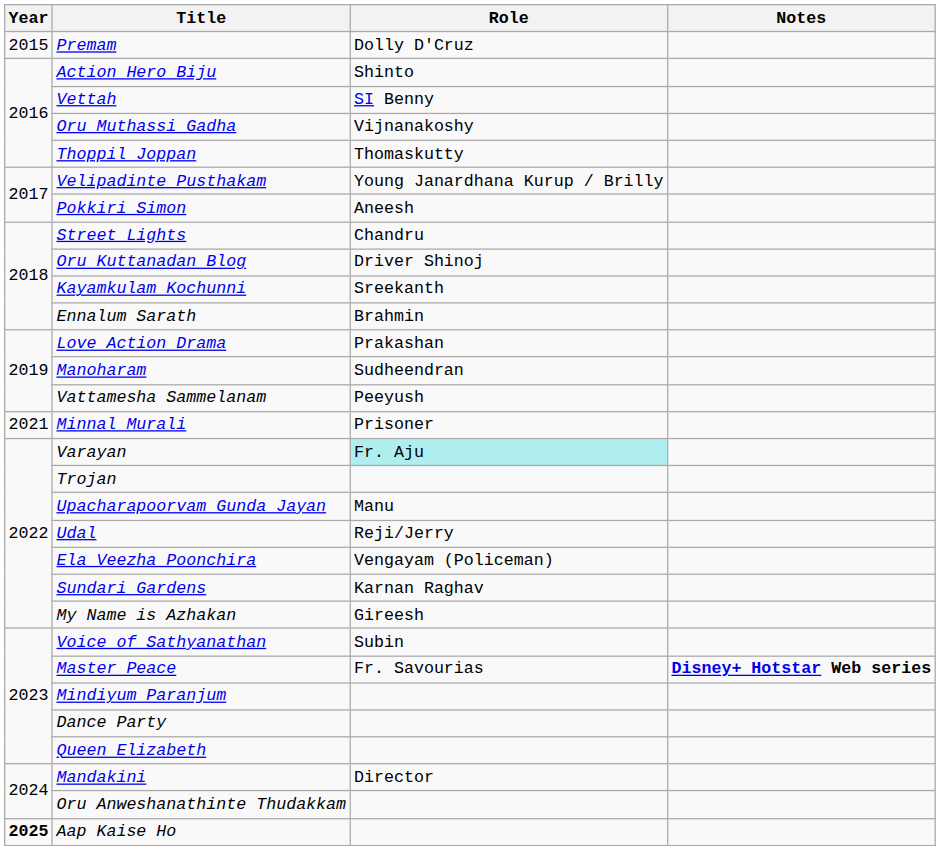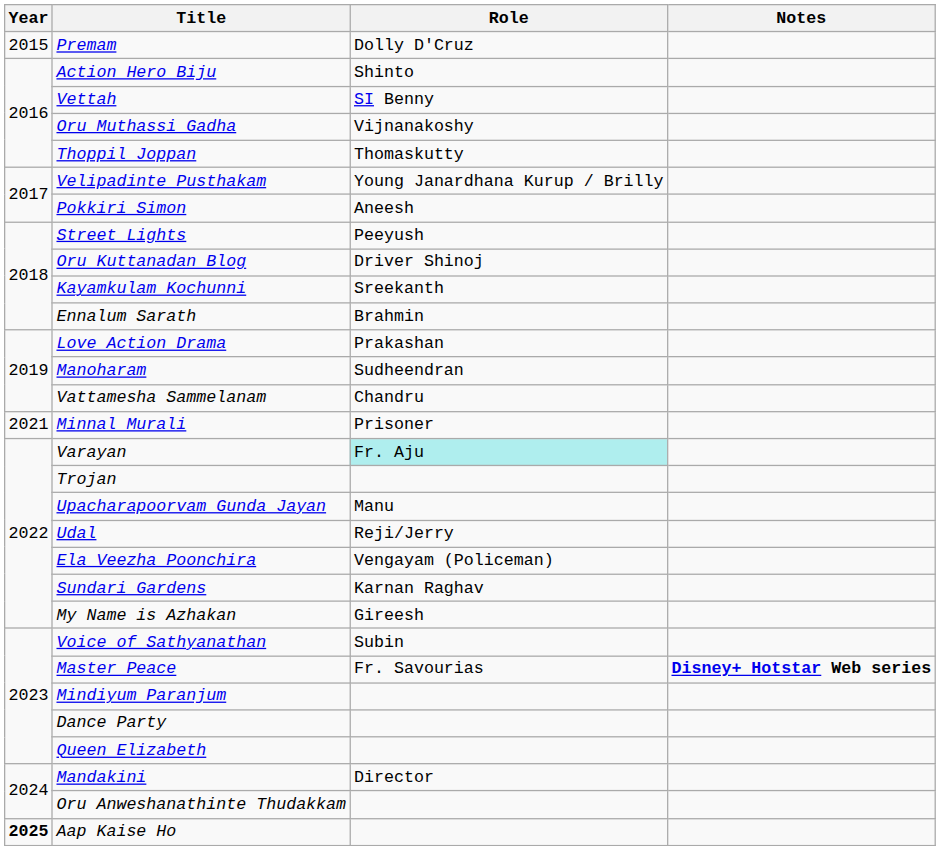 <table class="wikitable sortable">
 <tr>
 <th>Year</th>
 <th>Title</th>
 <th>Role</th>
 <th class="unsortable">Notes</th>
 </tr>
 <tr>
 <td>2015</td>
 <td><em><a href='#'>Premam</a></em></td>
 <td>Dolly D'Cruz</td>
 <td></td>
 </tr>
 <tr>
 <td rowspan=4>2016</td>
 <td><em><a href='#'>Action Hero Biju</a></em></td>
 <td>Shinto</td>
 <td></td>
 </tr>
 <tr>
 <td><em><a href='#'>Vettah</a></em></td>
 <td><a href='#'>SI</a> Benny</td>
 <td></td>
 </tr>
 <tr>
 <td><em><a href='#'>Oru Muthassi Gadha</a></em></td>
 <td>Vijnanakoshy</td>
 <td></td>
 </tr>
 <tr>
 <td><em><a href='#'>Thoppil Joppan</a></em></td>
 <td>Thomaskutty</td>
 <td></td>
 </tr>
 <tr>
 <td Rowspan=2>2017</td>
 <td><em><a href='#'>Velipadinte Pusthakam</a></em></td>
 <td>Young Janardhana Kurup / Brilly</td>
 <td></td>
 </tr>
 <tr>
 <td><em><a href='#'>Pokkiri Simon</a></em></td>
 <td>Aneesh</td>
 <td></td>
 </tr>
 <tr>
 <td Rowspan=4>2018</td>
 <td><em><a href='#'>Street Lights</a></em></td>
-<td>Chandru</td>
+<td>Peeyush</td>
 <td></td>
 </tr>
 <tr>
 <td><em><a href='#'>Oru Kuttanadan Blog</a></em></td>
 <td>Driver Shinoj</td>
 <td></td>
 </tr>
 <tr>
 <td><em><a href='#'>Kayamkulam Kochunni</a></em></td>
 <td>Sreekanth</td>
 <td></td>
 </tr>
 <tr>
 <td><em>Ennalum Sarath</em></td>
 <td>Brahmin</td>
 <td></td>
 </tr>
 <tr>
 <td Rowspan=3>2019</td>
 <td><em><a href='#'>Love Action Drama</a></em></td>
 <td>Prakashan</td>
 <td></td>
 </tr>
 <tr>
 <td><em><a href='#'>Manoharam</a></em></td>
 <td>Sudheendran</td>
 <td></td>
 </tr>
 <tr>
 <td><em>Vattamesha Sammelanam</em></td>
-<td>Peeyush</td>
+<td>Chandru</td>
 <td></td>
 </tr>
 <tr>
 <td>2021</td>
 <td><em><a href='#'>Minnal Murali</a></em></td>
 <td>Prisoner</td>
 <td></td>
 </tr>
 <tr>
 <td rowspan=7>2022</td>
 <td><em>Varayan</em></td>
 <td style="background: paleturquoise;">Fr. Aju</td>
 <td></td>
 </tr>
 <tr>
 <td><em>Trojan</em></td>
 <td></td>
 <td></td>
 </tr>
 <tr>
 <td><em><a href='#'>Upacharapoorvam Gunda Jayan</a></em></td>
 <td>Manu</td>
 <td></td>
 </tr>
 <tr>
 <td><em><a href='#'>Udal</a></em></td>
 <td>Reji/Jerry</td>
 <td></td>
 </tr>
 <tr>
 <td><em><a href='#'>Ela Veezha Poonchira</a></em></td>
 <td>Vengayam (Policeman)</td>
 <td></td>
 </tr>
 <tr>
 <td><em><a href='#'>Sundari Gardens</a></em></td>
 <td>Karnan Raghav</td>
 <td></td>
 </tr>
 <tr>
 <td><em>My Name is Azhakan</em></td>
 <td>Gireesh</td>
 <td></td>
 </tr>
 <tr>
 <td rowspan="5">2023</td>
 <td><em><a href='#'>Voice of Sathyanathan</a></em></td>
 <td>Subin</td>
 <td></td>
 </tr>
 <tr>
 <td><em><a href='#'>Master Peace</a></em></td>
 <td>Fr. Savourias</td>
 <td><strong><a href='#'>Disney+ Hotstar</a> Web series</strong></td>
 </tr>
 <tr>
 <td><em><a href='#'>Mindiyum Paranjum</a></em></td>
 <td></td>
 <td></td>
 </tr>
 <tr>
 <td><em>Dance Party</em></td>
 <td></td>
 <td></td>
 </tr>
 <tr>
 <td><em><a href='#'>Queen Elizabeth</a></em></td>
 <td></td>
 <td></td>
 </tr>
 <tr>
 <td rowspan=2>2024</td>
 <td><em><a href='#'>Mandakini</a></em></td>
 <td>Director</td>
 <td></td>
 </tr>
 <tr>
 <td><em>Oru Anweshanathinte Thudakkam</em></td>
 <td></td>
 <td></td>
 </tr>
 <tr>
 <td><strong>2025</strong></td>
 <td><em>Aap Kaise Ho</em></td>
 <td></td>
 <td></td>
 </tr>
 <tr>
 </tr>
 </table>
